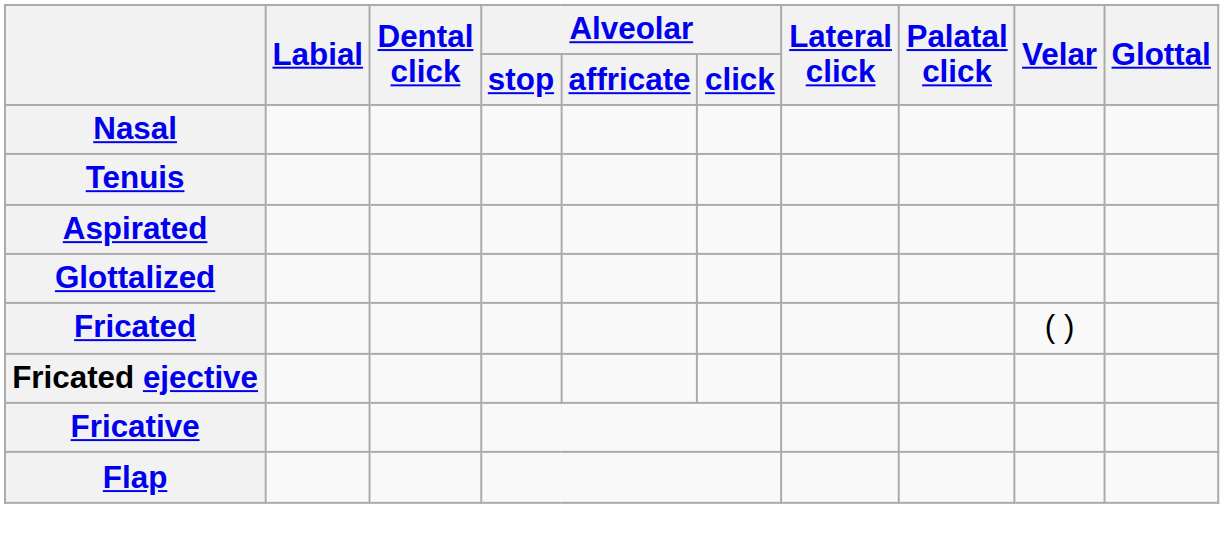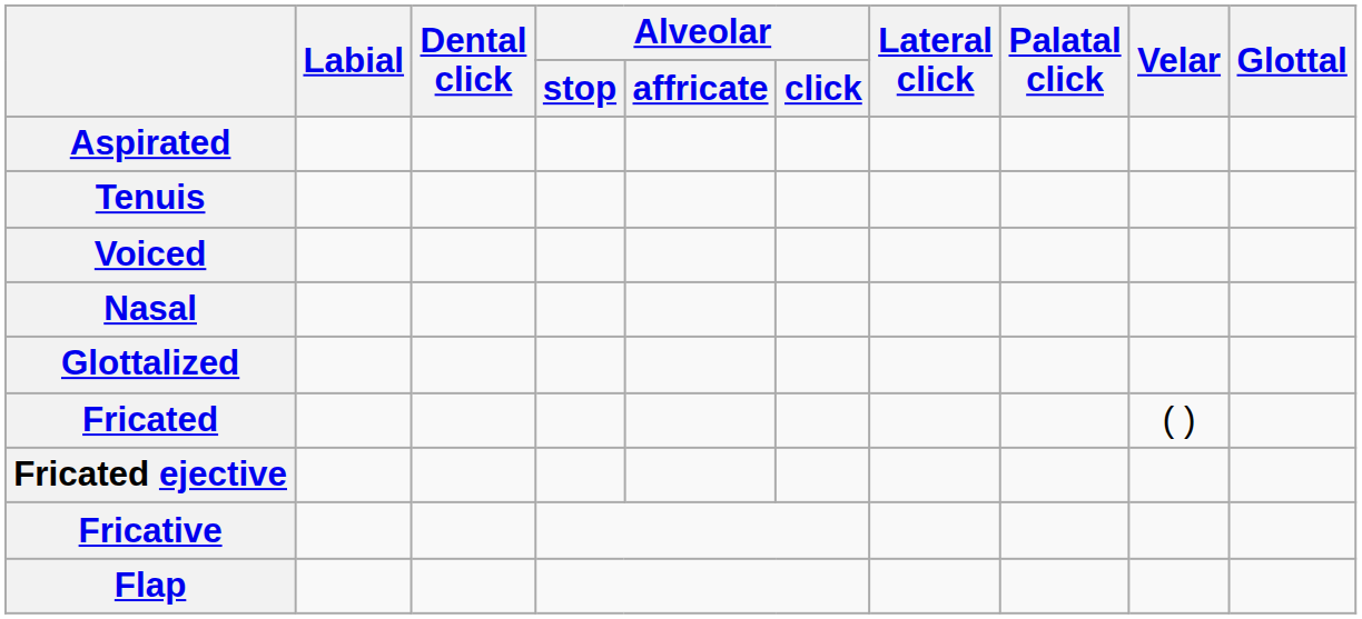 <table class="wikitable" style="text-align:center;">
 <tr>
 <th rowspan=2></th>
 <th rowspan=2><a href='#'>Labial</a></th>
 <th rowspan=2><a href='#'>Dental<br>click</a></th>
 <th colspan=3><a href='#'>Alveolar</a></th>
 <th rowspan=2><a href='#'>Lateral<br>click</a></th>
 <th rowspan=2><a href='#'>Palatal<br>click</a></th>
 <th rowspan=2><a href='#'>Velar</a></th>
 <th rowspan=2><a href='#'>Glottal</a></th>
 </tr>
 <tr>
 <th><a href='#'>stop</a></th>
 <th><a href='#'>affricate</a></th>
 <th><a href='#'>click</a></th>
 </tr>
 <tr>
-<th><a href='#'>Nasal</a></th>
+<th><a href='#'>Aspirated</a></th>
 <td> </td>
 <td> </td>
 <td> </td>
-<td></td>
 <td> </td>
 <td> </td>
 <td> </td>
-<td></td>
+<td> </td>
+<td> </td>
 <td></td>
 </tr>
 <tr>
 <th><a href='#'>Tenuis</a></th>
 <td> </td>
 <td> </td>
 <td> </td>
 <td> </td>
 <td> </td>
 <td> </td>
 <td> </td>
 <td> </td>
 <td></td>
 </tr>
 <tr>
-<th><a href='#'>Aspirated</a></th>
+<th><a href='#'>Voiced</a></th>
 <td> </td>
 <td> </td>
 <td> </td>
 <td> </td>
 <td> </td>
 <td> </td>
 <td> </td>
 <td> </td>
+<td></td>
+</tr>
+<tr>
+<th><a href='#'>Nasal</a></th>
+<td> </td>
+<td> </td>
+<td> </td>
+<td></td>
+<td> </td>
+<td> </td>
+<td> </td>
+<td></td>
 <td></td>
 </tr>
 <tr>
 <th><a href='#'>Glottalized</a></th>
 <td></td>
 <td> </td>
 <td></td>
 <td></td>
 <td> </td>
 <td> </td>
 <td> </td>
 <td></td>
 <td></td>
 </tr>
 <tr>
 <th><a href='#'>Fricated</a></th>
 <td></td>
 <td> </td>
 <td> </td>
 <td> </td>
 <td> </td>
 <td> </td>
 <td> </td>
 <td>( )</td>
 <td></td>
 </tr>
 <tr>
 <th>Fricated <a href='#'>ejective</a></th>
 <td></td>
 <td> </td>
 <td></td>
 <td> </td>
 <td> </td>
 <td> </td>
 <td> </td>
 <td> </td>
 <td></td>
 </tr>
 <tr>
 <th><a href='#'>Fricative</a></th>
 <td> </td>
 <td></td>
 <td colspan=3> </td>
 <td></td>
 <td></td>
 <td> </td>
 <td> </td>
 </tr>
 <tr>
 <th><a href='#'>Flap</a></th>
 <td></td>
 <td></td>
 <td colspan=3> </td>
 <td></td>
 <td></td>
 <td></td>
 <td></td>
 </tr>
 </table>
